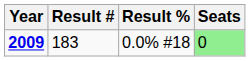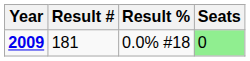 <table class="wikitable">
 <tr>
 <th>Year</th>
 <th>Result #</th>
 <th>Result %</th>
 <th>Seats</th>
 </tr>
 <tr>
 <td><strong><a href='#'>2009</a></strong></td>
-<td>183</td>
+<td>181</td>
 <td>0.0% #18</td>
 <td style="background: lightgreen;">0</td>
 </tr>
 </table>
